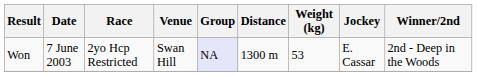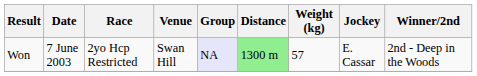 <table class="wikitable">
 <tr>
 <th>Result</th>
 <th>Date</th>
 <th>Race</th>
 <th>Venue</th>
 <th>Group</th>
 <th>Distance</th>
 <th>Weight (kg)</th>
 <th>Jockey</th>
 <th>Winner/2nd</th>
 </tr>
 <tr>
 <td>Won</td>
 <td>7 June 2003</td>
 <td>2yo Hcp Restricted</td>
 <td>Swan Hill</td>
 <td style="background: lavender;">NA</td>
-<td>1300 m</td>
-<td>53</td>
+<td style="background: lightgreen;">1300 m</td>
+<td>57</td>
 <td>E. Cassar</td>
 <td>2nd - Deep in the Woods</td>
 </tr>
 <tr>
 </tr>
 </table>
